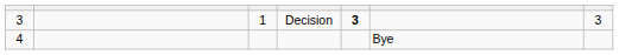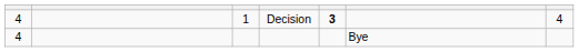 <table class="wikitable" style="text-align: center;">
 <tr>
 <th width=30></th>
 <th width=270></th>
 <th width=30></th>
 <th width=75></th>
 <th width=30></th>
 <th width=270></th>
 <th width=30></th>
 </tr>
 <tr>
-<td>3</td>
+<td>4</td>
 <td align=left><strong></strong></td>
 <td>1</td>
 <td>Decision</td>
 <td><strong>3</strong></td>
 <td align=left></td>
-<td>3</td>
+<td>4</td>
 </tr>
 <tr>
 <td>4</td>
 <td align=left><strong></strong></td>
 <td></td>
 <td></td>
 <td></td>
 <td align=left>Bye</td>
 <td></td>
 </tr>
 </table>
